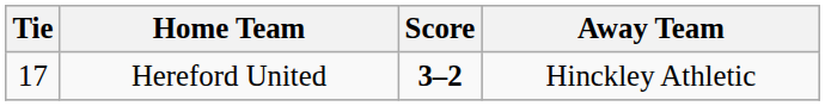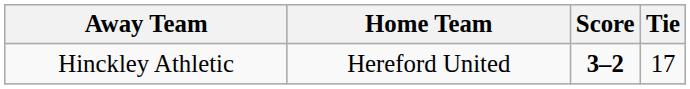 <table class="wikitable" style="text-align:center;">
 <tr>
-<th width=20>Tie</th>
+<th width=175>Away Team</th>
 <th width=175>Home Team</th>
 <th width=20>Score</th>
-<th width=175>Away Team</th>
+<th width=20>Tie</th>
 </tr>
 <tr>
-<td>17</td>
+<td>Hinckley Athletic</td>
 <td>Hereford United</td>
 <td><strong>3–2</strong></td>
-<td>Hinckley Athletic</td>
+<td>17</td>
 </tr>
 </table>
